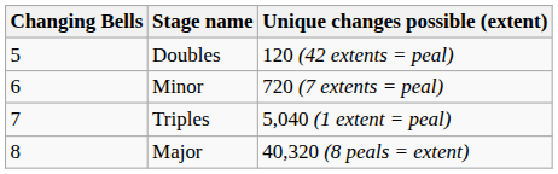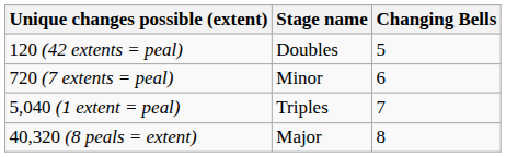 <table class="wikitable">
 <tr>
+<th>Unique changes possible (extent)</th>
+<th>Stage name</th>
 <th>Changing Bells</th>
-<th>Stage name</th>
-<th>Unique changes possible (extent)</th>
 </tr>
 <tr>
+<td>120 <em>(42 extents =  peal)</em></td>
+<td>Doubles</td>
 <td>5</td>
-<td>Doubles</td>
-<td>120 <em>(42 extents =  peal)</em></td>
 </tr>
 <tr>
+<td>720 <em>(7 extents = peal)</em></td>
+<td>Minor</td>
 <td>6</td>
-<td>Minor</td>
-<td>720 <em>(7 extents = peal)</em></td>
 </tr>
 <tr>
+<td>5,040 <em>(1 extent = peal)</em></td>
+<td>Triples</td>
 <td>7</td>
-<td>Triples</td>
-<td>5,040 <em>(1 extent = peal)</em></td>
 </tr>
 <tr>
+<td>40,320 <em>(8 peals = extent)</em></td>
+<td>Major</td>
 <td>8</td>
-<td>Major</td>
-<td>40,320 <em>(8 peals = extent)</em></td>
 </tr>
 </table>
